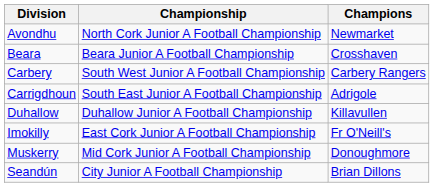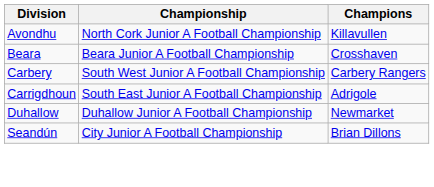 <table class="wikitable">
 <tr>
 <th>Division</th>
 <th>Championship</th>
 <th>Champions</th>
 </tr>
 <tr>
 <td><a href='#'>Avondhu</a></td>
 <td><a href='#'>North Cork Junior A Football Championship</a></td>
-<td><a href='#'>Newmarket</a></td>
+<td><a href='#'>Killavullen</a></td>
 </tr>
 <tr>
 <td><a href='#'>Beara</a></td>
 <td><a href='#'>Beara Junior A Football Championship</a></td>
 <td><a href='#'>Crosshaven</a></td>
 </tr>
 <tr>
 <td><a href='#'>Carbery</a></td>
 <td><a href='#'>South West Junior A Football Championship</a></td>
 <td><a href='#'>Carbery Rangers</a></td>
 </tr>
 <tr>
 <td><a href='#'>Carrigdhoun</a></td>
 <td><a href='#'>South East Junior A Football Championship</a></td>
 <td><a href='#'>Adrigole</a></td>
 </tr>
 <tr>
 <td><a href='#'>Duhallow</a></td>
 <td><a href='#'>Duhallow Junior A Football Championship</a></td>
-<td><a href='#'>Killavullen</a></td>
-</tr>
-<tr>
-<td><a href='#'>Imokilly</a></td>
-<td><a href='#'>East Cork Junior A Football Championship</a></td>
-<td><a href='#'>Fr O'Neill's</a></td>
-</tr>
-<tr>
-<td><a href='#'>Muskerry</a></td>
-<td><a href='#'>Mid Cork Junior A Football Championship</a></td>
-<td><a href='#'>Donoughmore</a></td>
+<td><a href='#'>Newmarket</a></td>
 </tr>
 <tr>
 <td><a href='#'>Seandún</a></td>
 <td><a href='#'>City Junior A Football Championship</a></td>
 <td><a href='#'>Brian Dillons</a></td>
 </tr>
 </table>
